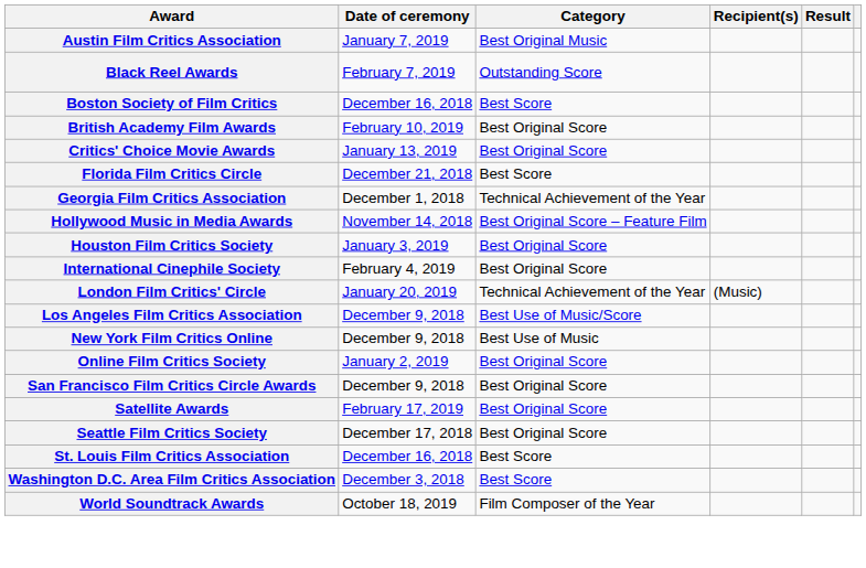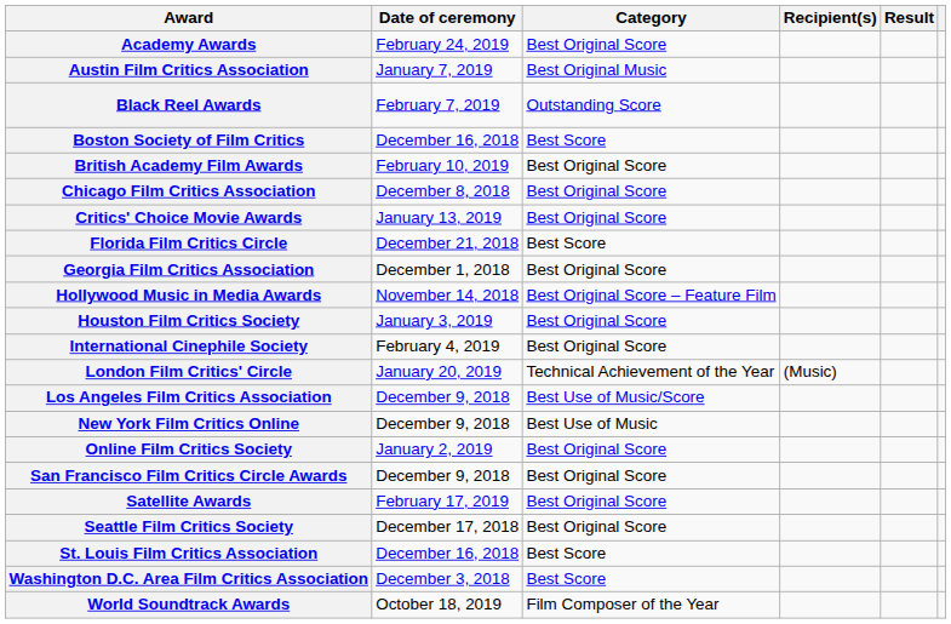 <table class="wikitable sortable plainrowheaders unsortable">
 <tr>
 <th scope="col">Award</th>
 <th scope="col">Date of ceremony</th>
 <th scope="col">Category</th>
 <th scope="col">Recipient(s)</th>
 <th scope="col">Result</th>
 <th scope="col" class="unsortable"></th>
+</tr>
+<tr>
+<th scope="row"><a href='#'>Academy Awards</a></th>
+<td><a href='#'>February 24, 2019</a></td>
+<td><a href='#'>Best Original Score</a></td>
+<td></td>
+<td></td>
+<td style="text-align:center;"></td>
 </tr>
 <tr>
 <th scope="row"><a href='#'>Austin Film Critics Association</a></th>
 <td><a href='#'>January 7, 2019</a></td>
 <td><a href='#'>Best Original Music</a></td>
 <td></td>
 <td></td>
 <td style="text-align:center;"><br></td>
 </tr>
 <tr>
 <th scope="row"><a href='#'>Black Reel Awards</a></th>
 <td><a href='#'>February 7, 2019</a></td>
 <td><a href='#'>Outstanding Score</a></td>
 <td></td>
 <td></td>
 <td style="text-align:center;"><br><br></td>
 </tr>
 <tr>
 <th scope="row"><a href='#'>Boston Society of Film Critics</a></th>
 <td><a href='#'>December 16, 2018</a></td>
 <td><a href='#'>Best Score</a></td>
 <td></td>
 <td></td>
 <td style="text-align:center;"><br></td>
 </tr>
 <tr>
 <th scope="row"><a href='#'>British Academy Film Awards</a></th>
 <td><a href='#'>February 10, 2019</a></td>
 <td>Best Original Score</td>
 <td></td>
 <td></td>
 <td style="text-align:center;"></td>
 </tr>
 <tr>
+<th scope="row"><a href='#'>Chicago Film Critics Association</a></th>
+<td><a href='#'>December 8, 2018</a></td>
+<td><a href='#'>Best Original Score</a></td>
+<td></td>
+<td></td>
+<td style="text-align:center;"></td>
+</tr>
+<tr>
 <th scope="row"><a href='#'>Critics' Choice Movie Awards</a></th>
 <td><a href='#'>January 13, 2019</a></td>
 <td><a href='#'>Best Original Score</a></td>
 <td></td>
 <td></td>
 <td style="text-align:center;"><br></td>
 </tr>
 <tr>
 <th scope="row"><a href='#'>Florida Film Critics Circle</a></th>
 <td><a href='#'>December 21, 2018</a></td>
 <td>Best Score</td>
 <td></td>
 <td></td>
 <td style="text-align:center;"><br></td>
 </tr>
 <tr>
 <th scope="row"><a href='#'>Georgia Film Critics Association</a></th>
 <td>December 1, 2018</td>
-<td>Technical Achievement of the Year</td>
+<td>Best Original Score</td>
 <td></td>
 <td></td>
 <td style="text-align:center;"></td>
 </tr>
 <tr>
 <th scope="row"><a href='#'>Hollywood Music in Media Awards</a></th>
 <td><a href='#'>November 14, 2018</a></td>
 <td><a href='#'>Best Original Score – Feature Film</a></td>
 <td></td>
 <td></td>
 <td style="text-align:center;"></td>
 </tr>
 <tr>
 <th scope="row"><a href='#'>Houston Film Critics Society</a></th>
 <td><a href='#'>January 3, 2019</a></td>
 <td><a href='#'>Best Original Score</a></td>
 <td></td>
 <td></td>
 <td style="text-align:center;"><br></td>
 </tr>
 <tr>
 <th scope="row"><a href='#'>International Cinephile Society</a></th>
 <td>February 4, 2019</td>
 <td>Best Original Score</td>
 <td></td>
 <td></td>
 <td style="text-align:center;"><br></td>
 </tr>
 <tr>
 <th scope="row"><a href='#'>London Film Critics' Circle</a></th>
 <td><a href='#'>January 20, 2019</a></td>
 <td>Technical Achievement of the Year</td>
 <td> (Music)</td>
 <td></td>
 <td style="text-align:center;"></td>
 </tr>
 <tr>
 <th scope="row"><a href='#'>Los Angeles Film Critics Association</a></th>
 <td><a href='#'>December 9, 2018</a></td>
 <td><a href='#'>Best Use of Music/Score</a></td>
 <td></td>
 <td></td>
 <td style="text-align:center;"></td>
 </tr>
 <tr>
 <th scope="row"><a href='#'>New York Film Critics Online</a></th>
 <td>December 9, 2018</td>
 <td>Best Use of Music</td>
 <td></td>
 <td></td>
 <td style="text-align:center;"></td>
 </tr>
 <tr>
 <th scope="row"><a href='#'>Online Film Critics Society</a></th>
 <td><a href='#'>January 2, 2019</a></td>
 <td><a href='#'>Best Original Score</a></td>
 <td></td>
 <td></td>
 <td style="text-align:center;"></td>
 </tr>
 <tr>
 <th scope="row"><a href='#'>San Francisco Film Critics Circle Awards</a></th>
 <td>December 9, 2018</td>
 <td>Best Original Score</td>
 <td></td>
 <td></td>
 <td style="text-align:center;"></td>
 </tr>
 <tr>
 <th scope="row"><a href='#'>Satellite Awards</a></th>
 <td><a href='#'>February 17, 2019</a></td>
 <td><a href='#'>Best Original Score</a></td>
 <td></td>
 <td></td>
 <td style="text-align:center;"></td>
 </tr>
 <tr>
 <th scope="row"><a href='#'>Seattle Film Critics Society</a></th>
 <td>December 17, 2018</td>
 <td>Best Original Score</td>
 <td></td>
 <td></td>
 <td style="text-align:center;"><br></td>
 </tr>
 <tr>
 <th scope="row"><a href='#'>St. Louis Film Critics Association</a></th>
 <td><a href='#'>December 16, 2018</a></td>
 <td>Best Score</td>
 <td></td>
 <td></td>
 <td style="text-align:center;"><br></td>
 </tr>
 <tr>
 <th scope="row"><a href='#'>Washington D.C. Area Film Critics Association</a></th>
 <td><a href='#'>December 3, 2018</a></td>
 <td><a href='#'>Best Score</a></td>
 <td></td>
 <td></td>
 <td style="text-align:center;"></td>
 </tr>
 <tr>
 <th scope="row"><a href='#'>World Soundtrack Awards</a></th>
 <td>October 18, 2019</td>
 <td>Film Composer of the Year</td>
 <td></td>
 <td></td>
 <td style="text-align:center;"></td>
 </tr>
 </table>
